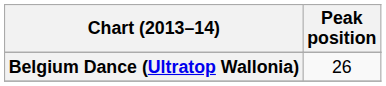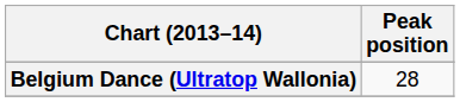 <table class="wikitable sortable plainrowheaders" style="text-align:center;">
 <tr>
 <th scope="col">Chart (2013–14)</th>
 <th scope="col">Peak<br>position</th>
 </tr>
 <tr>
 </tr>
 <tr>
 <th scope="row">Belgium Dance (<a href='#'>Ultratop</a> Wallonia)</th>
-<td>26</td>
+<td>28</td>
 </tr>
 <tr>
 </tr>
 </table>
